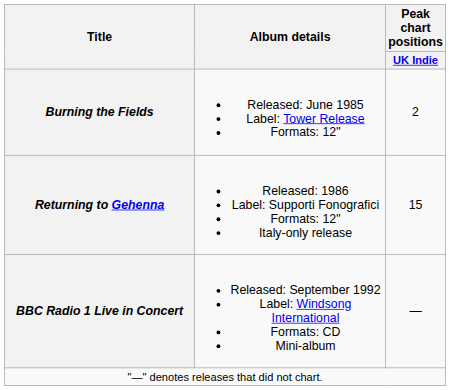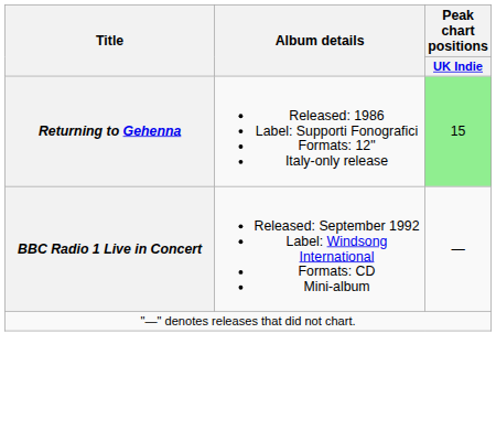 <table class="wikitable plainrowheaders" style="text-align:center;">
 <tr>
 <th rowspan="2" scope="col" style="width:15em;">Title</th>
 <th rowspan="2" scope="col" style="width:15em;">Album details</th>
 <th>Peak chart positions</th>
 </tr>
 <tr>
 <th scope="col" style="width:2em;font-size:90%;"><a href='#'>UK Indie</a><br></th>
 </tr>
 <tr>
-<th scope="row"><em>Burning the Fields</em></th>
-<td><br><ul><li>Released: June 1985</li><li>Label: <a href='#'>Tower Release</a></li><li>Formats: 12"</li></ul></td>
-<td>2</td>
-</tr>
-<tr>
 <th scope="row"><em>Returning to <a href='#'>Gehenna</a></em></th>
 <td><br><ul><li>Released: 1986</li><li>Label: Supporti Fonografici</li><li>Formats: 12"</li><li>Italy-only release</li></ul></td>
-<td>15</td>
+<td style="background: lightgreen;">15</td>
 </tr>
 <tr>
 <th scope="row"><em>BBC Radio 1 Live in Concert</em></th>
 <td><br><ul><li>Released: September 1992</li><li>Label: <a href='#'>Windsong International</a></li><li>Formats: CD</li><li>Mini-album</li></ul></td>
 <td>—</td>
 </tr>
 <tr>
 <td colspan="3" style="font-size:90%">"—" denotes releases that did not chart.</td>
 </tr>
 </table>
